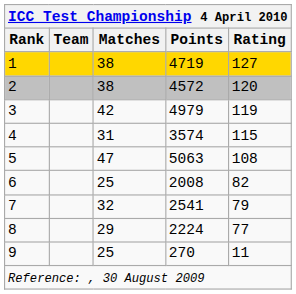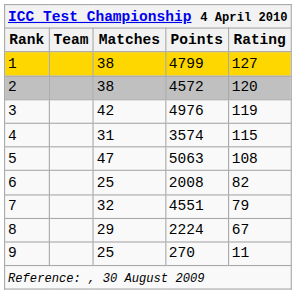 <table class="wikitable">
 <tr>
 <th colspan="5"><a href='#'>ICC Test Championship</a> <small>4 April 2010</small></th>
 </tr>
 <tr>
 <th>Rank</th>
 <th>Team</th>
 <th>Matches</th>
 <th>Points</th>
 <th>Rating</th>
 </tr>
 <tr style="background:gold;">
 <td>1</td>
 <td style="text-align:left;"></td>
 <td>38</td>
-<td>4719</td>
+<td>4799</td>
 <td>127</td>
 </tr>
 <tr style="background:silver;">
 <td>2</td>
 <td style="text-align:left;"></td>
 <td>38</td>
 <td>4572</td>
 <td>120</td>
 </tr>
 <tr>
 <td>3</td>
 <td style="text-align:left;"></td>
 <td>42</td>
-<td>4979</td>
+<td>4976</td>
 <td>119</td>
 </tr>
 <tr>
 <td>4</td>
 <td style="text-align:left;"></td>
 <td>31</td>
 <td>3574</td>
 <td>115</td>
 </tr>
 <tr>
 <td>5</td>
 <td style="text-align:left;"></td>
 <td>47</td>
 <td>5063</td>
 <td>108</td>
 </tr>
 <tr>
 <td>6</td>
 <td style="text-align:left;"></td>
 <td>25</td>
 <td>2008</td>
 <td>82</td>
 </tr>
 <tr>
 <td>7</td>
 <td style="text-align:left;"></td>
 <td>32</td>
-<td>2541</td>
+<td>4551</td>
 <td>79</td>
 </tr>
 <tr>
 <td>8</td>
 <td style="text-align:left;"></td>
 <td>29</td>
 <td>2224</td>
-<td>77</td>
+<td>67</td>
 </tr>
 <tr>
 <td>9</td>
 <td style="text-align:left;"></td>
 <td>25</td>
 <td>270</td>
 <td>11</td>
 </tr>
 <tr>
 <td colspan=5><small><em>Reference: , 30 August 2009</em></small></td>
 </tr>
 </table>
